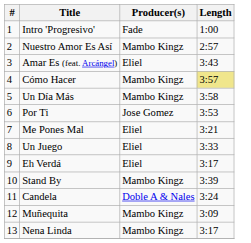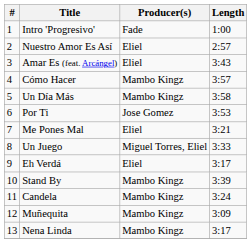 <table class="wikitable">
 <tr>
 <th align="center">#</th>
 <th align="center">Title</th>
 <th align="center">Producer(s)</th>
 <th align="center">Length</th>
 </tr>
 <tr>
 <td>1</td>
 <td>Intro 'Progresivo'</td>
 <td>Fade</td>
 <td>1:00</td>
 </tr>
 <tr>
 <td>2</td>
 <td>Nuestro Amor Es Así</td>
-<td>Mambo Kingz</td>
+<td>Eliel</td>
 <td>2:57</td>
 </tr>
 <tr>
 <td>3</td>
 <td>Amar Es <small>(feat. <a href='#'>Arcángel</a>)</small></td>
 <td>Eliel</td>
 <td>3:43</td>
 </tr>
 <tr>
 <td>4</td>
 <td>Cómo Hacer</td>
 <td>Mambo Kingz</td>
-<td style="background: khaki;">3:57</td>
+<td>3:57</td>
 </tr>
 <tr>
 <td>5</td>
 <td>Un Día Más</td>
 <td>Mambo Kingz</td>
 <td>3:58</td>
 </tr>
 <tr>
 <td>6</td>
 <td>Por Ti</td>
 <td>Jose Gomez</td>
 <td>3:53</td>
 </tr>
 <tr>
 <td>7</td>
 <td>Me Pones Mal</td>
 <td>Eliel</td>
 <td>3:21</td>
 </tr>
 <tr>
 <td>8</td>
 <td>Un Juego</td>
-<td>Eliel</td>
+<td>Miguel Torres, Eliel</td>
 <td>3:33</td>
 </tr>
 <tr>
 <td>9</td>
 <td>Eh Verdá</td>
 <td>Eliel</td>
 <td>3:17</td>
 </tr>
 <tr>
 <td>10</td>
 <td>Stand By</td>
 <td>Mambo Kingz</td>
 <td>3:39</td>
 </tr>
 <tr>
 <td>11</td>
 <td>Candela</td>
-<td><a href='#'>Doble A & Nales</a></td>
+<td>Mambo Kingz</td>
 <td>3:24</td>
 </tr>
 <tr>
 <td>12</td>
 <td>Muñequita</td>
 <td>Mambo Kingz</td>
 <td>3:09</td>
 </tr>
 <tr>
 <td>13</td>
 <td>Nena Linda</td>
 <td>Mambo Kingz</td>
 <td>3:17</td>
 </tr>
 <tr>
 </tr>
 </table>
